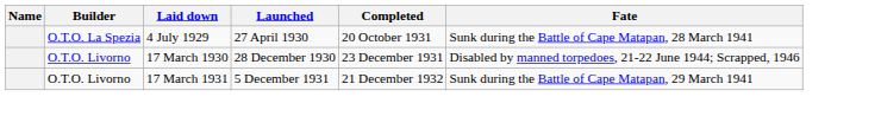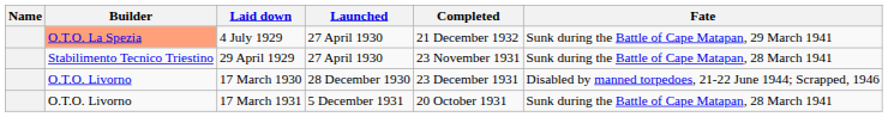 <table class="wikitable sortable plainrowheaders">
 <tr>
 <th scope="col">Name</th>
 <th scope="col">Builder</th>
 <th scope="col"><a href='#'>Laid down</a></th>
 <th scope="col"><a href='#'>Launched</a></th>
 <th scope="col">Completed</th>
 <th scope="col">Fate</th>
 </tr>
 <tr>
 <th scope="row"></th>
-<td><a href='#'>O.T.O. La Spezia</a></td>
+<td style="background: lightsalmon;"><a href='#'>O.T.O. La Spezia</a></td>
 <td>4 July 1929</td>
 <td>27 April 1930</td>
-<td>20 October 1931</td>
+<td>21 December 1932</td>
+<td>Sunk during the <a href='#'>Battle of Cape Matapan</a>, 29 March 1941</td>
+</tr>
+<tr>
+<th scope="row"></th>
+<td><a href='#'>Stabilimento Tecnico Triestino</a></td>
+<td>29 April 1929</td>
+<td>27 April 1930</td>
+<td>23 November 1931</td>
 <td>Sunk during the <a href='#'>Battle of Cape Matapan</a>, 28 March 1941</td>
 </tr>
 <tr>
 <th scope="row"></th>
 <td><a href='#'>O.T.O. Livorno</a></td>
 <td>17 March 1930</td>
 <td>28 December 1930</td>
 <td>23 December 1931</td>
 <td>Disabled by <a href='#'>manned torpedoes</a>, 21-22 June 1944; Scrapped, 1946</td>
 </tr>
 <tr>
 <th scope="row"></th>
 <td>O.T.O. Livorno</td>
 <td>17 March 1931</td>
 <td>5 December 1931</td>
-<td>21 December 1932</td>
-<td>Sunk during the <a href='#'>Battle of Cape Matapan</a>, 29 March 1941</td>
+<td>20 October 1931</td>
+<td>Sunk during the <a href='#'>Battle of Cape Matapan</a>, 28 March 1941</td>
 </tr>
 </table>
